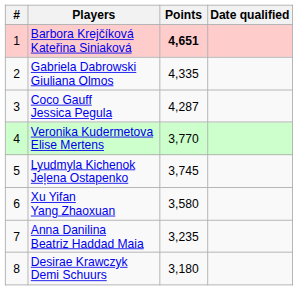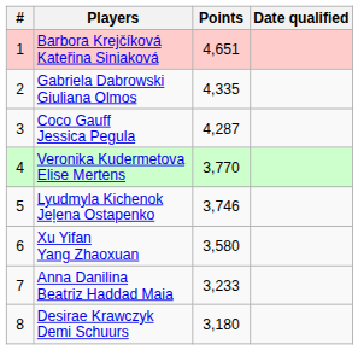 <table class="sortable wikitable nowrap" style=float:right;text-align:center;font-size:90%>
 <tr>
 <th width=20>#</th>
 <th width=150>Players</th>
 <th width=50>Points</th>
 <th>Date qualified</th>
 </tr>
 <tr style="background:#fcc;">
 <td>1</td>
 <td align=left> <a href='#'>Barbora Krejčíková</a><br> <a href='#'>Kateřina Siniaková</a></td>
-<td><strong>4,651</strong></td>
+<td>4,651</td>
 <td></td>
 </tr>
 <tr>
 <td>2</td>
 <td align=left> <a href='#'>Gabriela Dabrowski</a><br> <a href='#'>Giuliana Olmos</a></td>
 <td>4,335</td>
 <td></td>
 </tr>
 <tr>
 <td>3</td>
 <td align=left> <a href='#'>Coco Gauff</a><br> <a href='#'>Jessica Pegula</a></td>
 <td>4,287</td>
 <td></td>
 </tr>
 <tr style="background:#cfc;">
 <td>4</td>
 <td align=left> <a href='#'>Veronika Kudermetova</a><br> <a href='#'>Elise Mertens</a></td>
 <td>3,770</td>
 <td></td>
 </tr>
 <tr>
 <td>5</td>
 <td align=left> <a href='#'>Lyudmyla Kichenok</a><br> <a href='#'>Jeļena Ostapenko</a></td>
-<td>3,745</td>
+<td>3,746</td>
 <td></td>
 </tr>
 <tr>
 <td>6</td>
 <td align=left> <a href='#'>Xu Yifan</a><br> <a href='#'>Yang Zhaoxuan</a></td>
 <td>3,580</td>
 <td></td>
 </tr>
 <tr>
 <td>7</td>
 <td align=left> <a href='#'>Anna Danilina</a><br> <a href='#'>Beatriz Haddad Maia</a></td>
-<td>3,235</td>
+<td>3,233</td>
 <td></td>
 </tr>
 <tr>
 <td>8</td>
 <td align=left> <a href='#'>Desirae Krawczyk</a><br> <a href='#'>Demi Schuurs</a></td>
 <td>3,180</td>
 <td></td>
 </tr>
 </table>
